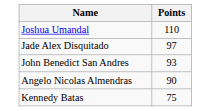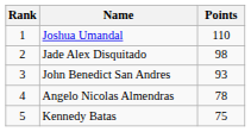 <table class="wikitable" style="margin:0.5em auto;font-size:90%">
 <tr>
+<th width=30>Rank</th>
 <th width=180>Name</th>
 <th width=50>Points</th>
 </tr>
 <tr>
+<td align=center>1</td>
 <td align=left> <a href='#'>Joshua Umandal</a></td>
 <td align=center>110</td>
 </tr>
 <tr>
+<td align=center>2</td>
 <td align=left> Jade Alex Disquitado</td>
-<td align=center>97</td>
+<td align=center>98</td>
 </tr>
 <tr>
+<td align=center>3</td>
 <td align=left> John Benedict San Andres</td>
 <td align=center>93</td>
 </tr>
 <tr>
+<td align=center>4</td>
 <td align=left> Angelo Nicolas Almendras</td>
-<td align=center>90</td>
+<td align=center>78</td>
 </tr>
 <tr>
+<td align=center>5</td>
 <td align=left> Kennedy Batas</td>
 <td align=center>75</td>
 </tr>
 </table>
